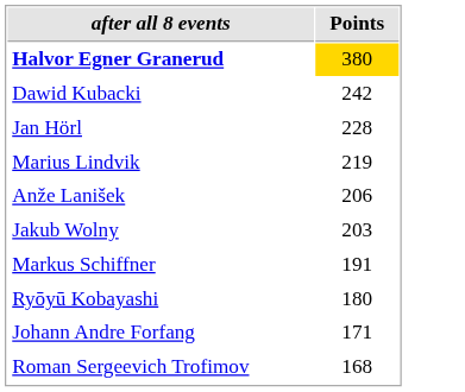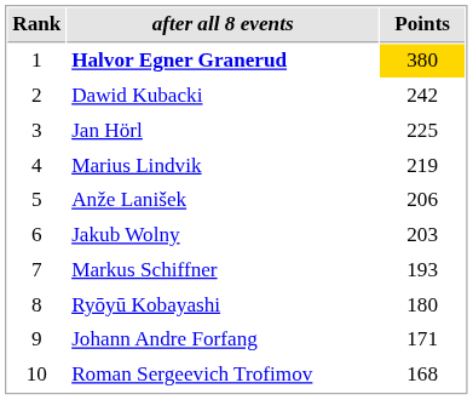 <table cellspacing="1" cellpadding="3" style="border:1px solid #AAAAAA;font-size:86%">
 <tr style="background-color: #E4E4E4;">
+<th style="border-bottom:1px solid #AAAAAA; width: 10px;">Rank</th>
 <th style="border-bottom:1px solid #AAAAAA; width: 200px;"><em>after all 8 events</em></th>
 <th style="border-bottom:1px solid #AAAAAA; width: 50px;">Points</th>
 </tr>
 <tr>
+<td align=center>1</td>
 <td> <strong><a href='#'>Halvor Egner Granerud</a></strong></td>
 <td align=center style="background: gold;">380</td>
 </tr>
 <tr>
+<td align=center>2</td>
 <td> <a href='#'>Dawid Kubacki</a></td>
 <td align=center>242</td>
 </tr>
 <tr>
+<td align=center>3</td>
 <td> <a href='#'>Jan Hörl</a></td>
-<td align=center>228</td>
+<td align=center>225</td>
 </tr>
 <tr>
+<td align=center>4</td>
 <td> <a href='#'>Marius Lindvik</a></td>
 <td align=center>219</td>
 </tr>
 <tr>
+<td align=center>5</td>
 <td> <a href='#'>Anže Lanišek</a></td>
 <td align=center>206</td>
 </tr>
 <tr>
+<td align=center>6</td>
 <td> <a href='#'>Jakub Wolny</a></td>
 <td align=center>203</td>
 </tr>
 <tr>
+<td align=center>7</td>
 <td> <a href='#'>Markus Schiffner</a></td>
-<td align=center>191</td>
+<td align=center>193</td>
 </tr>
 <tr>
+<td align=center>8</td>
 <td> <a href='#'>Ryōyū Kobayashi</a></td>
 <td align=center>180</td>
 </tr>
 <tr>
+<td align=center>9</td>
 <td> <a href='#'>Johann Andre Forfang</a></td>
 <td align=center>171</td>
 </tr>
 <tr>
+<td align=center>10</td>
 <td> <a href='#'>Roman Sergeevich Trofimov</a></td>
 <td align=center>168</td>
 </tr>
 </table>
